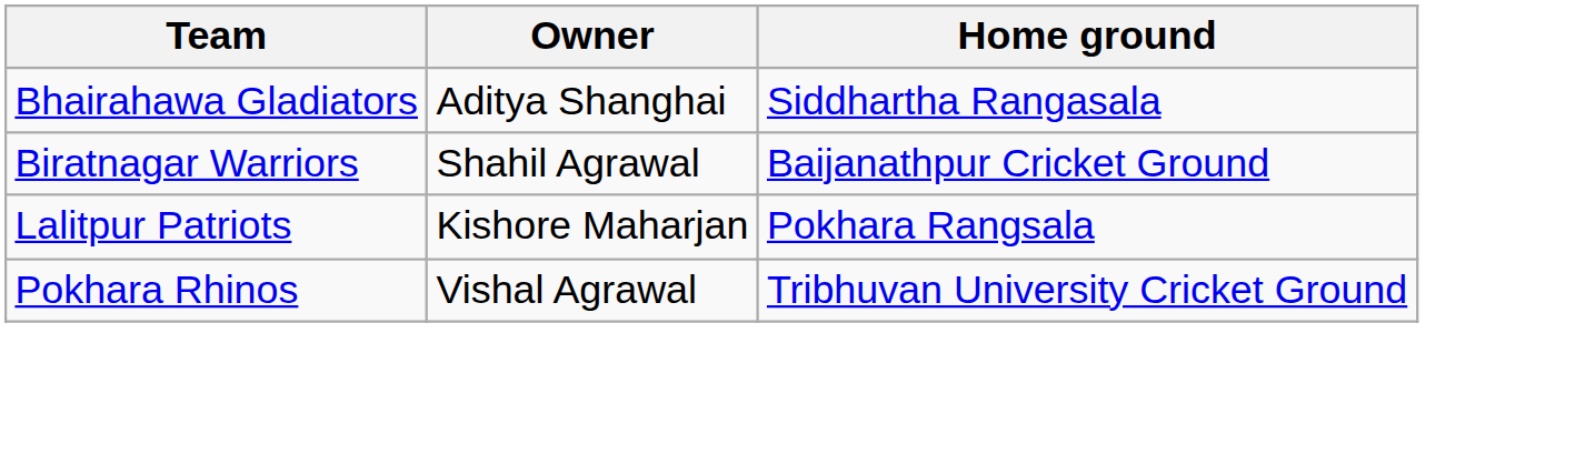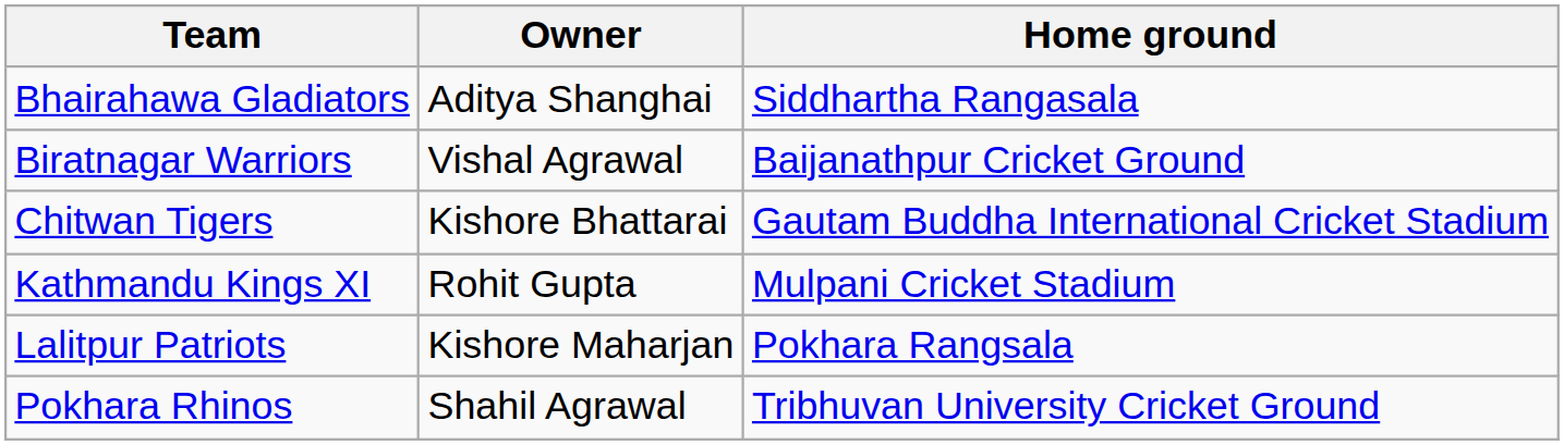 <table class="wikitable">
 <tr>
 <th>Team</th>
 <th>Owner</th>
 <th>Home ground</th>
 </tr>
 <tr>
 <td><a href='#'>Bhairahawa Gladiators</a></td>
 <td>Aditya Shanghai</td>
 <td><a href='#'>Siddhartha Rangasala</a></td>
 </tr>
 <tr>
 <td><a href='#'>Biratnagar Warriors</a></td>
-<td>Shahil Agrawal</td>
+<td>Vishal Agrawal</td>
 <td><a href='#'>Baijanathpur Cricket Ground</a></td>
+</tr>
+<tr>
+<td><a href='#'>Chitwan Tigers</a></td>
+<td>Kishore Bhattarai</td>
+<td><a href='#'>Gautam Buddha International Cricket Stadium</a></td>
+</tr>
+<tr>
+<td><a href='#'>Kathmandu Kings XI</a></td>
+<td>Rohit Gupta</td>
+<td><a href='#'>Mulpani Cricket Stadium</a></td>
 </tr>
 <tr>
 <td><a href='#'>Lalitpur Patriots</a></td>
 <td>Kishore Maharjan</td>
 <td><a href='#'>Pokhara Rangsala</a></td>
 </tr>
 <tr>
 <td><a href='#'>Pokhara Rhinos</a></td>
-<td>Vishal Agrawal</td>
+<td>Shahil Agrawal</td>
 <td><a href='#'>Tribhuvan University Cricket Ground</a></td>
 </tr>
 </table>
